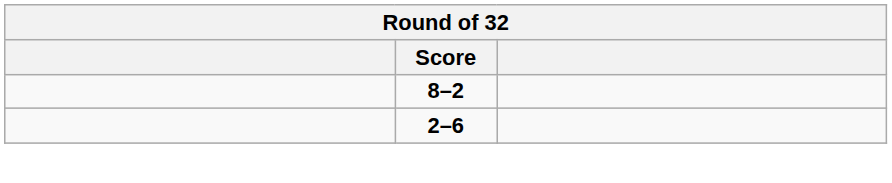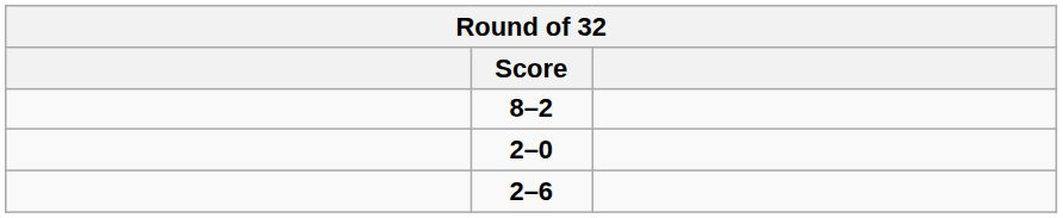 <table class="wikitable" style="text-align: center; font-size:90% ">
 <tr>
 <th colspan=3>Round of 32</th>
 </tr>
 <tr>
 <th align="right" width="250"></th>
 <th width="60">Score</th>
 <th align="left" width="250"></th>
 </tr>
 <tr>
 <td align=left><strong></strong></td>
 <td align=center><strong>8–2</strong></td>
 <td align=left></td>
 </tr>
 <tr>
+<td align=left><strong></strong></td>
+<td align=center><strong>2–0</strong></td>
+<td align=left></td>
+</tr>
+<tr>
 <td align=left></td>
 <td align=center><strong>2–6</strong></td>
 <td align=left><strong></strong></td>
 </tr>
 </table>
